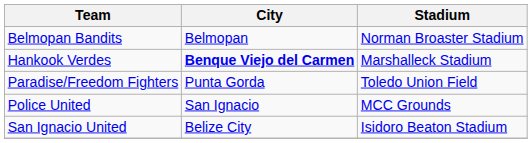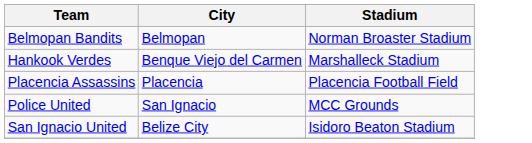 <table class="wikitable">
 <tr>
 <th>Team</th>
 <th>City</th>
 <th>Stadium</th>
 </tr>
 <tr>
 <td><a href='#'>Belmopan Bandits</a></td>
 <td><a href='#'>Belmopan</a></td>
 <td><a href='#'>Norman Broaster Stadium</a></td>
 </tr>
 <tr>
 <td><a href='#'>Hankook Verdes</a></td>
-<td><strong><a href='#'>Benque Viejo del Carmen</a></strong></td>
+<td><a href='#'>Benque Viejo del Carmen</a></td>
 <td><a href='#'>Marshalleck Stadium</a></td>
 </tr>
 <tr>
-<td><a href='#'>Paradise/Freedom Fighters</a></td>
-<td><a href='#'>Punta Gorda</a></td>
-<td><a href='#'>Toledo Union Field</a></td>
+<td><a href='#'>Placencia Assassins</a></td>
+<td><a href='#'>Placencia</a></td>
+<td><a href='#'>Placencia Football Field</a></td>
 </tr>
 <tr>
 <td><a href='#'>Police United</a></td>
 <td><a href='#'>San Ignacio</a></td>
 <td><a href='#'>MCC Grounds</a></td>
 </tr>
 <tr>
 <td><a href='#'>San Ignacio United</a></td>
 <td><a href='#'>Belize City</a></td>
 <td><a href='#'>Isidoro Beaton Stadium</a></td>
 </tr>
 <tr>
 </tr>
 </table>
